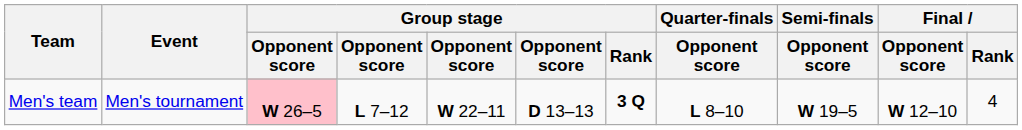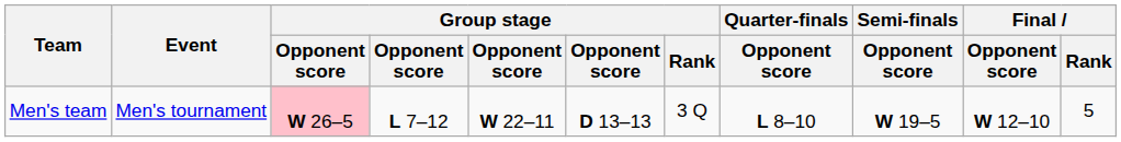 <table class="wikitable" style="font-size:90%; text-align:center">
 <tr>
 <th rowspan="2">Team</th>
 <th rowspan="2">Event</th>
 <th colspan="5">Group stage</th>
 <th>Quarter-finals</th>
 <th>Semi-finals</th>
 <th colspan="2">Final / </th>
 </tr>
 <tr>
 <th>Opponent<br>score</th>
 <th>Opponent<br>score</th>
 <th>Opponent<br>score</th>
 <th>Opponent<br>score</th>
 <th>Rank</th>
 <th>Opponent<br>score</th>
 <th>Opponent<br>score</th>
 <th>Opponent<br>score</th>
 <th>Rank</th>
 </tr>
 <tr>
 <td align="left"> <a href='#'>Men's team</a></td>
 <td align="left"><a href='#'>Men's tournament</a></td>
 <td style="background: pink;"><br><strong>W</strong> 26–5</td>
 <td><br><strong>L</strong> 7–12</td>
 <td><br><strong>W</strong> 22–11</td>
 <td><br><strong>D</strong> 13–13</td>
-<td><strong>3 Q</strong></td>
+<td>3 Q</td>
 <td><br><strong>L</strong> 8–10</td>
 <td><br><strong>W</strong> 19–5</td>
 <td><br><strong>W</strong> 12–10</td>
-<td>4</td>
+<td>5</td>
 </tr>
 </table>
